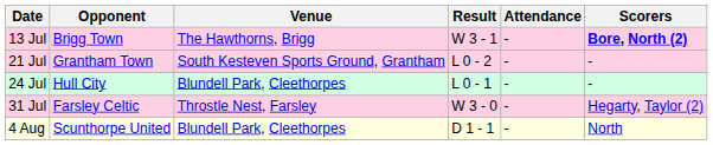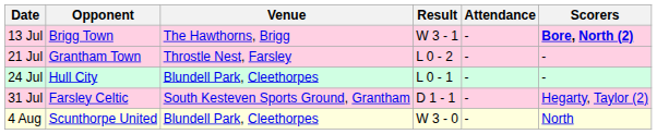 <table class="wikitable">
 <tr>
 <th>Date</th>
 <th>Opponent</th>
 <th>Venue</th>
 <th>Result</th>
 <th>Attendance</th>
 <th>Scorers</th>
 </tr>
 <tr style="background: #ffd0e3;">
 <td>13 Jul</td>
 <td><a href='#'>Brigg Town</a><br></td>
 <td><a href='#'>The Hawthorns</a>, <a href='#'>Brigg</a></td>
 <td>W 3 - 1</td>
 <td>-</td>
 <td><strong><a href='#'>Bore</a>, <a href='#'>North (2)</a></strong></td>
 </tr>
 <tr style="background: #ffd0e3;">
 <td>21 Jul</td>
 <td><a href='#'>Grantham Town</a><br></td>
-<td><a href='#'>South Kesteven Sports Ground</a>, <a href='#'>Grantham</a></td>
+<td><a href='#'>Throstle Nest</a>, <a href='#'>Farsley</a></td>
 <td>L 0 - 2</td>
 <td>-</td>
 <td>-</td>
 </tr>
 <tr style="background: #d0ffe3;">
 <td>24 Jul</td>
 <td><a href='#'>Hull City</a><br></td>
 <td><a href='#'>Blundell Park</a>, <a href='#'>Cleethorpes</a></td>
 <td>L 0 - 1</td>
 <td>-</td>
 <td>-</td>
 </tr>
 <tr style="background: #ffd0e3;">
 <td>31 Jul</td>
 <td><a href='#'>Farsley Celtic</a><br></td>
-<td><a href='#'>Throstle Nest</a>, <a href='#'>Farsley</a></td>
-<td>W 3 - 0</td>
+<td><a href='#'>South Kesteven Sports Ground</a>, <a href='#'>Grantham</a></td>
+<td>D 1 - 1</td>
 <td>-</td>
 <td><a href='#'>Hegarty</a>, <a href='#'>Taylor (2)</a></td>
 </tr>
 <tr style="background: #ffffdd;">
 <td>4 Aug</td>
 <td><a href='#'>Scunthorpe United</a><br></td>
 <td><a href='#'>Blundell Park</a>, <a href='#'>Cleethorpes</a></td>
-<td>D 1 - 1</td>
+<td>W 3 - 0</td>
 <td>-</td>
 <td><a href='#'>North</a></td>
 </tr>
 </table>
